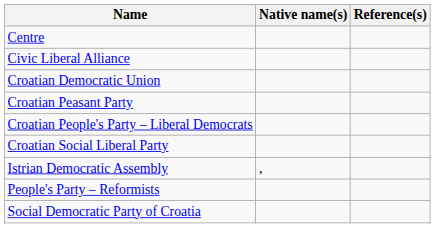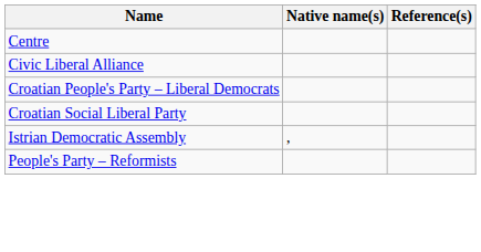 <table class="wikitable">
 <tr>
 <th>Name</th>
 <th>Native name(s)</th>
 <th>Reference(s)</th>
 </tr>
 <tr>
 <td><a href='#'>Centre</a></td>
 <td></td>
 <td></td>
 </tr>
 <tr>
 <td><a href='#'>Civic Liberal Alliance</a></td>
-<td></td>
-<td></td>
-</tr>
-<tr>
-<td><a href='#'>Croatian Democratic Union</a></td>
-<td></td>
-<td></td>
-</tr>
-<tr>
-<td><a href='#'>Croatian Peasant Party</a></td>
 <td></td>
 <td></td>
 </tr>
 <tr>
 <td><a href='#'>Croatian People's Party – Liberal Democrats</a></td>
 <td></td>
 <td></td>
 </tr>
 <tr>
 <td><a href='#'>Croatian Social Liberal Party</a></td>
 <td></td>
 <td></td>
 </tr>
 <tr>
 <td><a href='#'>Istrian Democratic Assembly</a></td>
 <td>, </td>
 <td></td>
 </tr>
 <tr>
 <td><a href='#'>People's Party – Reformists</a></td>
 <td></td>
 <td></td>
 </tr>
-<tr>
-<td><a href='#'>Social Democratic Party of Croatia</a></td>
-<td></td>
-<td></td>
-</tr>
 </table>
